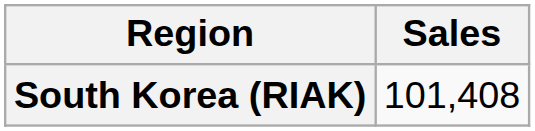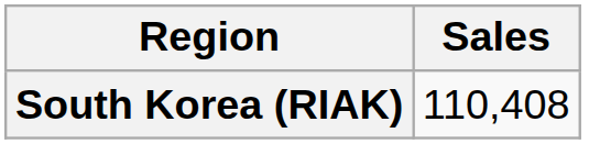 <table class="wikitable plainrowheaders">
 <tr>
 <th>Region</th>
 <th>Sales</th>
 </tr>
 <tr>
 <th scope="row">South Korea (RIAK)</th>
-<td>101,408</td>
+<td>110,408</td>
 </tr>
 </table>
